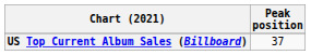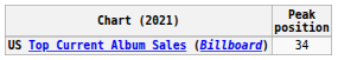 <table class="wikitable sortable plainrowheaders" style="text-align:center">
 <tr>
 <th scope="col">Chart (2021)</th>
 <th scope="col">Peak<br> position</th>
 </tr>
 <tr>
 </tr>
 <tr>
 </tr>
 <tr>
 </tr>
 <tr>
 </tr>
 <tr>
 </tr>
 <tr>
 <th scope="row">US <a href='#'>Top Current Album Sales</a> (<a href='#'><em>Billboard</em></a>)</th>
-<td>37</td>
+<td>34</td>
 </tr>
 </table>
